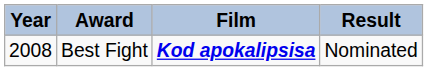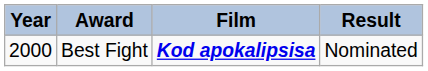 <table class="wikitable" style="font-size:95%;">
 <tr>
 <th style="background:#B0C4DE;">Year</th>
 <th style="background:#B0C4DE;">Award</th>
 <th style="background:#B0C4DE;">Film</th>
 <th style="background:#B0C4DE;">Result</th>
 </tr>
 <tr>
-<td>2008</td>
+<td>2000</td>
 <td>Best Fight</td>
 <td><strong><em><a href='#'>Kod apokalipsisa</a></em></strong></td>
 <td>Nominated</td>
 </tr>
 </table>
